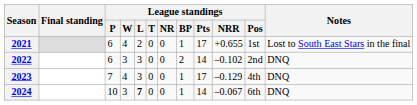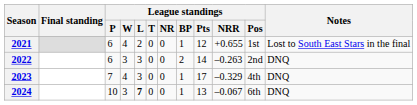 <table class="wikitable sortable">
 <tr>
 <th scope="col" rowspan="2">Season</th>
 <th scope="col" rowspan="2">Final standing</th>
 <th scope="col" colspan="9">League standings</th>
 <th scope="col" rowspan="2">Notes</th>
 </tr>
 <tr>
 <th scope="col">P</th>
 <th scope="col">W</th>
 <th scope="col">L</th>
 <th scope="col">T</th>
 <th scope="col">NR</th>
 <th scope="col">BP</th>
 <th scope="col">Pts</th>
 <th scope="col">NRR</th>
 <th scope="col">Pos</th>
 </tr>
 <tr>
 <th scope="row"><a href='#'>2021</a></th>
 <td style="background: #dddddd;"></td>
 <td>6</td>
 <td>4</td>
 <td>2</td>
 <td>0</td>
 <td>0</td>
 <td>1</td>
-<td>17</td>
+<td>12</td>
 <td>+0.655</td>
 <td>1st</td>
 <td>Lost to <a href='#'>South East Stars</a> in the final</td>
 </tr>
 <tr>
 <th scope="row"><a href='#'>2022</a></th>
 <td style="background: white;"></td>
 <td>6</td>
 <td>3</td>
 <td>3</td>
 <td>0</td>
 <td>0</td>
 <td>2</td>
 <td>14</td>
-<td>–0.102</td>
+<td>–0.263</td>
 <td>2nd</td>
 <td>DNQ</td>
 </tr>
 <tr>
 <th scope="row"><a href='#'>2023</a></th>
 <td style="background: white;"></td>
 <td>7</td>
 <td>4</td>
 <td>3</td>
 <td>0</td>
 <td>0</td>
 <td>1</td>
 <td>17</td>
-<td>–0.129</td>
+<td>–0.329</td>
 <td>4th</td>
 <td>DNQ</td>
 </tr>
 <tr>
 <th scope="row"><a href='#'>2024</a></th>
 <td style="background: white;"></td>
 <td>10</td>
 <td>3</td>
 <td><strong>7</strong></td>
 <td>0</td>
 <td>0</td>
 <td>1</td>
-<td>14</td>
+<td>13</td>
 <td>–0.067</td>
 <td>6th</td>
 <td>DNQ</td>
 </tr>
 </table>
